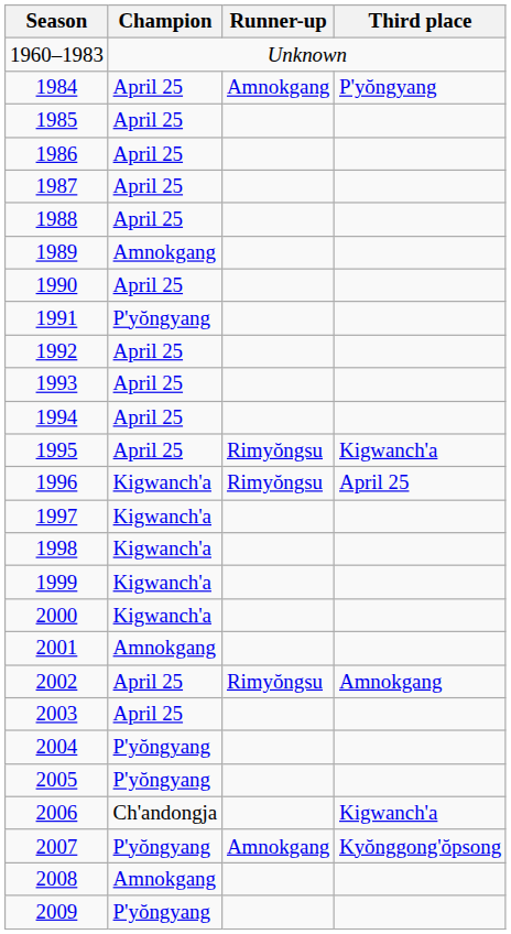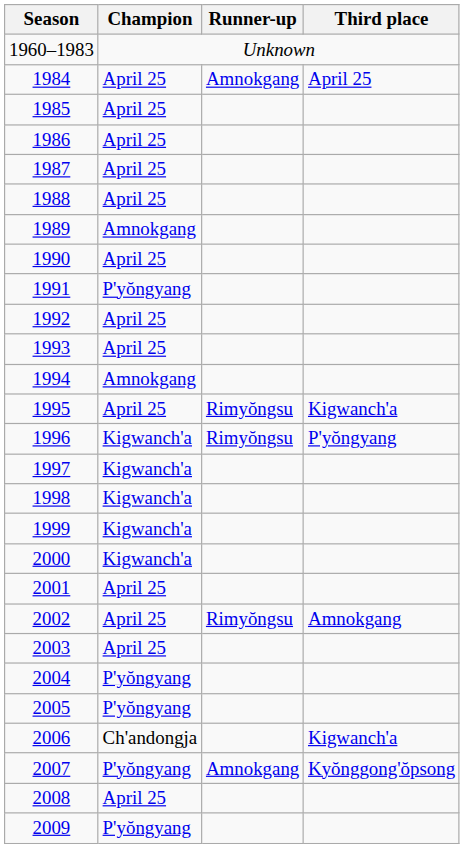 <table class="wikitable" style="text-align:left">
 <tr>
 <th>Season</th>
 <th>Champion</th>
 <th>Runner-up</th>
 <th>Third place</th>
 </tr>
 <tr>
 <td style="text-align:center;">1960–1983</td>
 <td colspan="3" style="text-align:center;"><em>Unknown</em></td>
 </tr>
 <tr>
 <td style="text-align:center;"><a href='#'>1984</a></td>
 <td><a href='#'>April 25</a></td>
 <td><a href='#'>Amnokgang</a></td>
-<td><a href='#'>P'yŏngyang</a></td>
+<td><a href='#'>April 25</a></td>
 </tr>
 <tr>
 <td style="text-align:center;"><a href='#'>1985</a></td>
 <td><a href='#'>April 25</a></td>
 <td></td>
 <td></td>
 </tr>
 <tr>
 <td style="text-align:center;"><a href='#'>1986</a></td>
 <td><a href='#'>April 25</a></td>
 <td></td>
 <td></td>
 </tr>
 <tr>
 <td style="text-align:center;"><a href='#'>1987</a></td>
 <td><a href='#'>April 25</a></td>
 <td></td>
 <td></td>
 </tr>
 <tr>
 <td style="text-align:center;"><a href='#'>1988</a></td>
 <td><a href='#'>April 25</a></td>
 <td></td>
 <td></td>
 </tr>
 <tr>
 <td style="text-align:center;"><a href='#'>1989</a></td>
 <td><a href='#'>Amnokgang</a></td>
 <td></td>
 <td></td>
 </tr>
 <tr>
 <td style="text-align:center;"><a href='#'>1990</a></td>
 <td><a href='#'>April 25</a></td>
 <td></td>
 <td></td>
 </tr>
 <tr>
 <td style="text-align:center;"><a href='#'>1991</a></td>
 <td><a href='#'>P'yŏngyang</a></td>
 <td></td>
 <td></td>
 </tr>
 <tr>
 <td style="text-align:center;"><a href='#'>1992</a></td>
 <td><a href='#'>April 25</a></td>
 <td></td>
 <td></td>
 </tr>
 <tr>
 <td style="text-align:center;"><a href='#'>1993</a></td>
 <td><a href='#'>April 25</a></td>
 <td></td>
 <td></td>
 </tr>
 <tr>
 <td style="text-align:center;"><a href='#'>1994</a></td>
-<td><a href='#'>April 25</a></td>
+<td><a href='#'>Amnokgang</a></td>
 <td></td>
 <td></td>
 </tr>
 <tr>
 <td style="text-align:center;"><a href='#'>1995</a></td>
 <td><a href='#'>April 25</a></td>
 <td><a href='#'>Rimyŏngsu</a></td>
 <td><a href='#'>Kigwanch'a</a></td>
 </tr>
 <tr>
 <td style="text-align:center;"><a href='#'>1996</a></td>
 <td><a href='#'>Kigwanch'a</a></td>
 <td><a href='#'>Rimyŏngsu</a></td>
-<td><a href='#'>April 25</a></td>
+<td><a href='#'>P'yŏngyang</a></td>
 </tr>
 <tr>
 <td style="text-align:center;"><a href='#'>1997</a></td>
 <td><a href='#'>Kigwanch'a</a></td>
 <td></td>
 <td></td>
 </tr>
 <tr>
 <td style="text-align:center;"><a href='#'>1998</a></td>
 <td><a href='#'>Kigwanch'a</a></td>
 <td></td>
 <td></td>
 </tr>
 <tr>
 <td style="text-align:center;"><a href='#'>1999</a></td>
 <td><a href='#'>Kigwanch'a</a></td>
 <td></td>
 <td></td>
 </tr>
 <tr>
 <td style="text-align:center;"><a href='#'>2000</a></td>
 <td><a href='#'>Kigwanch'a</a></td>
 <td></td>
 <td></td>
 </tr>
 <tr>
 <td style="text-align:center;"><a href='#'>2001</a></td>
-<td><a href='#'>Amnokgang</a></td>
+<td><a href='#'>April 25</a></td>
 <td></td>
 <td></td>
 </tr>
 <tr>
 <td style="text-align:center;"><a href='#'>2002</a></td>
 <td><a href='#'>April 25</a></td>
 <td><a href='#'>Rimyŏngsu</a></td>
 <td><a href='#'>Amnokgang</a></td>
 </tr>
 <tr>
 <td style="text-align:center;"><a href='#'>2003</a></td>
 <td><a href='#'>April 25</a></td>
 <td></td>
 <td></td>
 </tr>
 <tr>
 <td style="text-align:center;"><a href='#'>2004</a></td>
 <td><a href='#'>P'yŏngyang</a></td>
 <td></td>
 <td></td>
 </tr>
 <tr>
 <td style="text-align:center;"><a href='#'>2005</a></td>
 <td><a href='#'>P'yŏngyang</a></td>
 <td></td>
 <td></td>
 </tr>
 <tr>
 <td style="text-align:center;"><a href='#'>2006</a></td>
 <td>Ch'andongja</td>
 <td></td>
 <td><a href='#'>Kigwanch'a</a></td>
 </tr>
 <tr>
 <td style="text-align:center;"><a href='#'>2007</a></td>
 <td><a href='#'>P'yŏngyang</a></td>
 <td><a href='#'>Amnokgang</a></td>
 <td><a href='#'>Kyŏnggong'ŏpsong</a></td>
 </tr>
 <tr>
 <td style="text-align:center;"><a href='#'>2008</a></td>
-<td><a href='#'>Amnokgang</a></td>
+<td><a href='#'>April 25</a></td>
 <td></td>
 <td></td>
 </tr>
 <tr>
 <td style="text-align:center;"><a href='#'>2009</a></td>
 <td><a href='#'>P'yŏngyang</a></td>
 <td></td>
 <td></td>
 </tr>
 </table>
